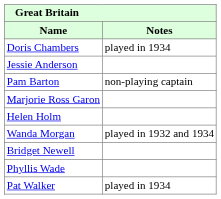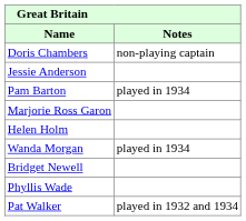 <table border="1" cellpadding="3" style="border-collapse: collapse;">
 <tr style="background:#ddffdd;">
 <td colspan=5>   <strong>Great Britain</strong></td>
 </tr>
 <tr style="background:#ddffdd;">
 <th>Name</th>
 <th>Notes</th>
 </tr>
 <tr>
 <td> <a href='#'>Doris Chambers</a></td>
-<td>played in 1934</td>
+<td>non-playing captain</td>
 </tr>
 <tr>
 <td> <a href='#'>Jessie Anderson</a></td>
 <td></td>
 </tr>
 <tr>
 <td> <a href='#'>Pam Barton</a></td>
-<td>non-playing captain</td>
+<td>played in 1934</td>
 </tr>
 <tr>
 <td> <a href='#'>Marjorie Ross Garon</a></td>
 <td></td>
 </tr>
 <tr>
 <td> <a href='#'>Helen Holm</a></td>
 <td></td>
 </tr>
 <tr>
 <td> <a href='#'>Wanda Morgan</a></td>
-<td>played in 1932 and 1934</td>
+<td>played in 1934</td>
 </tr>
 <tr>
 <td> <a href='#'>Bridget Newell</a></td>
 <td></td>
 </tr>
 <tr>
 <td> <a href='#'>Phyllis Wade</a></td>
 <td></td>
 </tr>
 <tr>
 <td> <a href='#'>Pat Walker</a></td>
-<td>played in 1934</td>
+<td>played in 1932 and 1934</td>
 </tr>
 </table>
